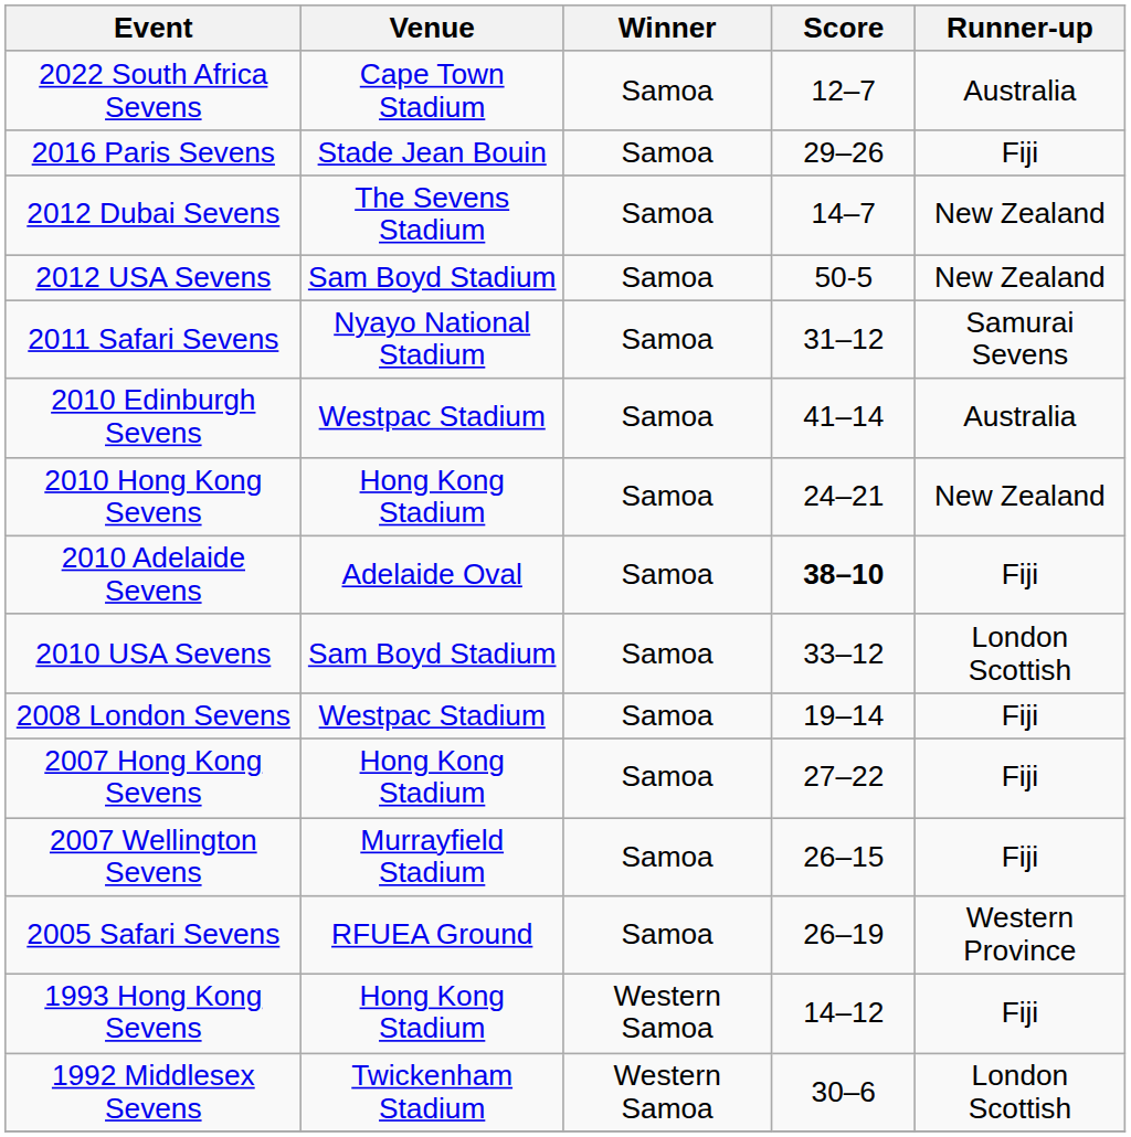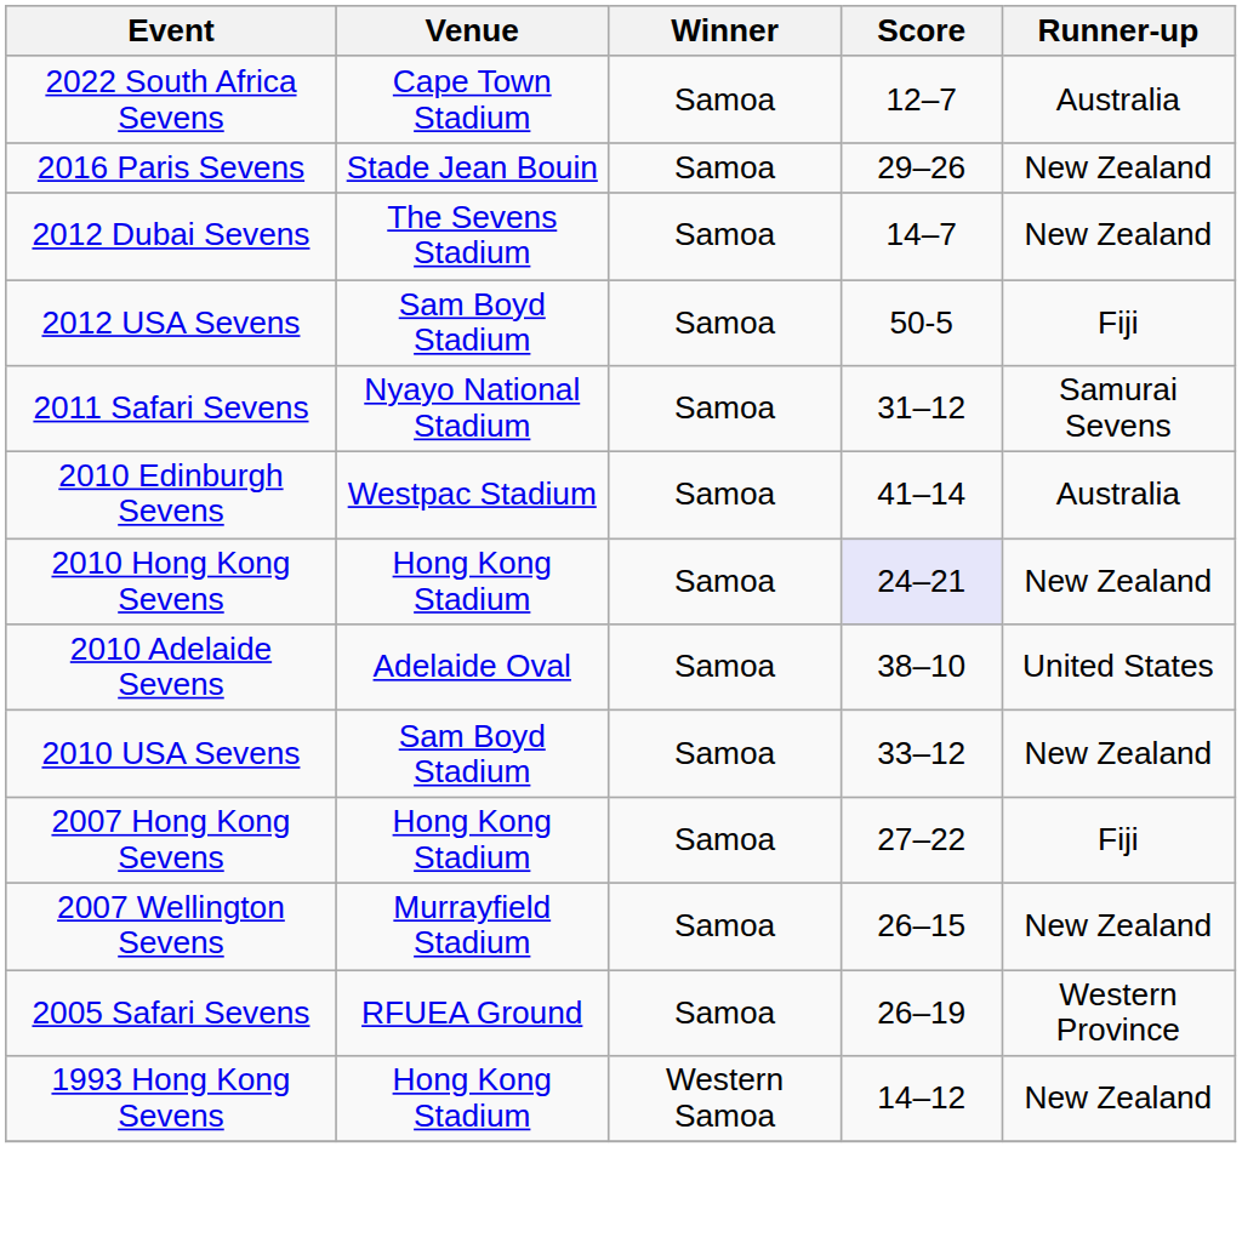 <table class="wikitable sortable" style="font-size:100%; width: 70%; text-align: center;">
 <tr>
 <th width=17%>Event</th>
 <th width=14%>Venue</th>
 <th width=12%>Winner</th>
 <th width=8%>Score</th>
 <th width=12%>Runner-up</th>
 </tr>
 <tr>
 <td><a href='#'>2022 South Africa Sevens</a></td>
 <td><a href='#'>Cape Town Stadium</a></td>
 <td>Samoa</td>
 <td>12–7</td>
 <td>Australia</td>
 </tr>
 <tr>
 <td><a href='#'>2016 Paris Sevens</a></td>
 <td><a href='#'>Stade Jean Bouin</a></td>
 <td>Samoa</td>
 <td>29–26</td>
-<td>Fiji</td>
+<td>New Zealand</td>
 </tr>
 <tr>
 <td><a href='#'>2012 Dubai Sevens</a></td>
 <td><a href='#'>The Sevens Stadium</a></td>
 <td>Samoa</td>
 <td>14–7</td>
 <td>New Zealand</td>
 </tr>
 <tr>
 <td><a href='#'>2012 USA Sevens</a></td>
 <td><a href='#'>Sam Boyd Stadium</a></td>
 <td>Samoa</td>
 <td>50-5</td>
-<td>New Zealand</td>
+<td>Fiji</td>
 </tr>
 <tr>
 <td><a href='#'>2011 Safari Sevens</a></td>
 <td><a href='#'>Nyayo National Stadium</a></td>
 <td>Samoa</td>
 <td>31–12</td>
 <td>Samurai Sevens</td>
 </tr>
 <tr>
 <td><a href='#'>2010 Edinburgh Sevens</a></td>
 <td><a href='#'>Westpac Stadium</a></td>
 <td>Samoa</td>
 <td>41–14</td>
 <td>Australia</td>
 </tr>
 <tr>
 <td><a href='#'>2010 Hong Kong Sevens</a></td>
 <td><a href='#'>Hong Kong Stadium</a></td>
 <td>Samoa</td>
-<td>24–21</td>
+<td style="background: lavender;">24–21</td>
 <td>New Zealand</td>
 </tr>
 <tr>
 <td><a href='#'>2010 Adelaide Sevens</a></td>
 <td><a href='#'>Adelaide Oval</a></td>
 <td>Samoa</td>
-<td><strong>38–10</strong></td>
-<td>Fiji</td>
+<td>38–10</td>
+<td>United States</td>
 </tr>
 <tr>
 <td><a href='#'>2010 USA Sevens</a></td>
 <td><a href='#'>Sam Boyd Stadium</a></td>
 <td>Samoa</td>
 <td>33–12</td>
-<td>London Scottish</td>
-</tr>
-<tr>
-<td><a href='#'>2008 London Sevens</a></td>
-<td><a href='#'>Westpac Stadium</a></td>
-<td>Samoa</td>
-<td>19–14</td>
-<td>Fiji</td>
+<td>New Zealand</td>
 </tr>
 <tr>
 <td><a href='#'>2007 Hong Kong Sevens</a></td>
 <td><a href='#'>Hong Kong Stadium</a></td>
 <td>Samoa</td>
 <td>27–22</td>
 <td>Fiji</td>
 </tr>
 <tr>
 <td><a href='#'>2007 Wellington Sevens</a></td>
 <td><a href='#'>Murrayfield Stadium</a></td>
 <td>Samoa</td>
 <td>26–15</td>
-<td>Fiji</td>
+<td>New Zealand</td>
 </tr>
 <tr>
 <td><a href='#'>2005 Safari Sevens</a></td>
 <td><a href='#'>RFUEA Ground</a></td>
 <td>Samoa</td>
 <td>26–19</td>
 <td>Western Province</td>
 </tr>
 <tr>
 <td><a href='#'>1993 Hong Kong Sevens</a></td>
 <td><a href='#'>Hong Kong Stadium</a></td>
 <td>Western Samoa</td>
 <td>14–12</td>
-<td>Fiji</td>
-</tr>
-<tr>
-<td><a href='#'>1992 Middlesex Sevens</a></td>
-<td><a href='#'>Twickenham Stadium</a></td>
-<td>Western Samoa</td>
-<td>30–6</td>
-<td>London Scottish</td>
+<td>New Zealand</td>
 </tr>
 <tr>
 </tr>
 </table>
